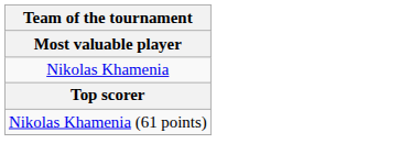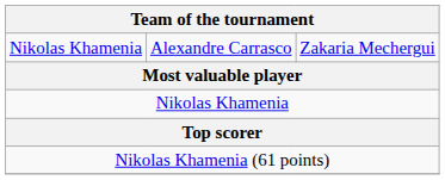 <table class="wikitable" style="text-align:center">
 <tr>
 <th colspan="3">Team of the tournament</th>
+</tr>
+<tr>
+<td> <a href='#'>Nikolas Khamenia</a></td>
+<td> <a href='#'>Alexandre Carrasco</a></td>
+<td> <a href='#'>Zakaria Mechergui</a></td>
 </tr>
 <tr>
 <th colspan="3">Most valuable player</th>
 </tr>
 <tr>
 <td colspan="3"> <a href='#'>Nikolas Khamenia</a></td>
 </tr>
 <tr>
 <th colspan="3">Top scorer</th>
 </tr>
 <tr>
 <td colspan="3"> <a href='#'>Nikolas Khamenia</a> (61 points)</td>
 </tr>
 <tr>
 </tr>
 </table>
